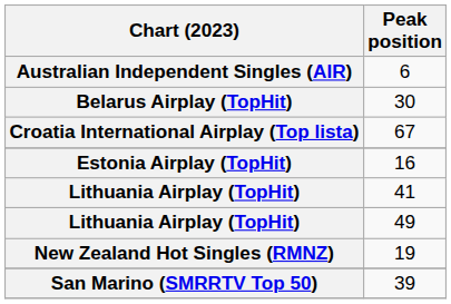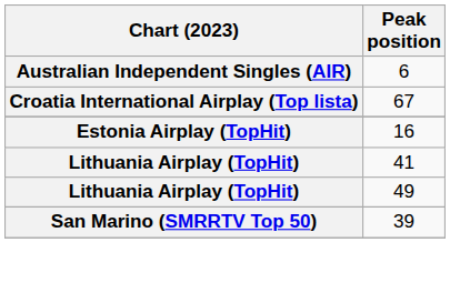 <table class="wikitable sortable plainrowheaders" style="text-align:center">
 <tr>
 <th scope="col">Chart (2023)</th>
 <th scope="col">Peak<br>position</th>
 </tr>
 <tr>
 <th scope="row">Australian Independent Singles (<a href='#'>AIR</a>)</th>
 <td>6</td>
-</tr>
-<tr>
-<th scope="row">Belarus Airplay (<a href='#'>TopHit</a>)</th>
-<td>30</td>
 </tr>
 <tr>
 <th scope="row">Croatia International Airplay (<a href='#'>Top lista</a>)</th>
 <td>67</td>
 </tr>
 <tr>
 </tr>
 <tr>
 <th scope="row">Estonia Airplay (<a href='#'>TopHit</a>)</th>
 <td>16</td>
 </tr>
 <tr>
 <th scope="row">Lithuania Airplay (<a href='#'>TopHit</a>)</th>
 <td>41</td>
 </tr>
 <tr>
 <th scope="row">Lithuania Airplay (<a href='#'>TopHit</a>)<br></th>
 <td>49</td>
 </tr>
 <tr>
-<th scope="row">New Zealand Hot Singles (<a href='#'>RMNZ</a>)</th>
-<td>19</td>
-</tr>
-<tr>
 </tr>
 <tr>
 <th scope="row">San Marino (<a href='#'>SMRRTV Top 50</a>)</th>
 <td>39</td>
 </tr>
 <tr>
 </tr>
 </table>
